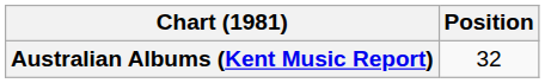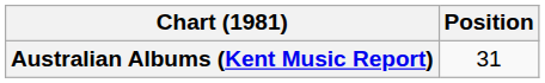 <table class="wikitable sortable plainrowheaders">
 <tr>
 <th scope="col">Chart (1981)</th>
 <th scope="col">Position</th>
 </tr>
 <tr>
 <th scope="row">Australian Albums (<a href='#'>Kent Music Report</a>)</th>
-<td align="center">32</td>
+<td align="center">31</td>
 </tr>
 </table>
